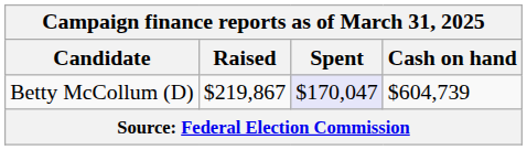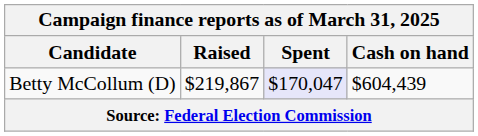 <table class="wikitable sortable">
 <tr>
 <th colspan=4>Campaign finance reports as of March 31, 2025</th>
 </tr>
 <tr style="text-align:center;">
 <th>Candidate</th>
 <th>Raised</th>
 <th>Spent</th>
 <th>Cash on hand</th>
 </tr>
 <tr>
 <td>Betty McCollum (D)</td>
 <td>$219,867</td>
 <td style="background: lavender;">$170,047</td>
-<td>$604,739</td>
+<td>$604,439</td>
 </tr>
 <tr>
 <th colspan="4"><small>Source: <a href='#'>Federal Election Commission</a></small></th>
 </tr>
 </table>
